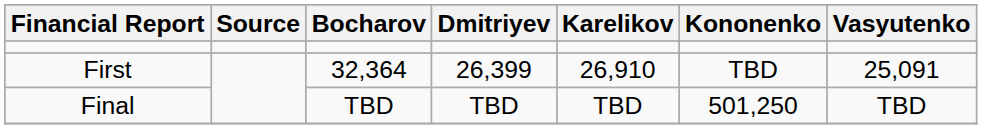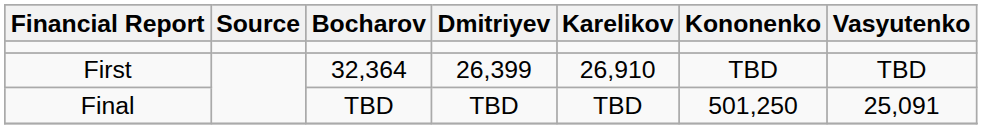 <table class="wikitable" style="text-align:center; font-size:90%; line-height:14px">
 <tr>
 <th>Financial Report</th>
 <th>Source</th>
 <th>Bocharov</th>
 <th>Dmitriyev</th>
 <th>Karelikov</th>
 <th>Kononenko</th>
 <th>Vasyutenko</th>
 </tr>
 <tr>
 <td></td>
 <td></td>
 <td bgcolor=></td>
 <td bgcolor=></td>
 <td bgcolor=></td>
 <td bgcolor=></td>
 <td bgcolor=></td>
 </tr>
 <tr align=center>
 <td>First</td>
 <td rowspan=2></td>
 <td>32,364</td>
 <td>26,399</td>
 <td>26,910</td>
 <td>TBD</td>
-<td>25,091</td>
+<td>TBD</td>
 </tr>
 <tr>
 <td>Final</td>
 <td>TBD</td>
 <td>TBD</td>
 <td>TBD</td>
 <td>501,250</td>
-<td>TBD</td>
+<td>25,091</td>
 </tr>
 <tr>
 </tr>
 </table>
